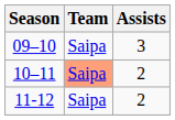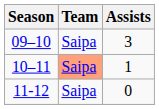 <table class="wikitable" style="text-align: center;">
 <tr>
 <th>Season</th>
 <th>Team</th>
 <th>Assists</th>
 </tr>
 <tr>
 <td><a href='#'>09–10</a></td>
 <td align="left"><a href='#'>Saipa</a></td>
 <td>3</td>
 </tr>
 <tr>
 <td><a href='#'>10–11</a></td>
 <td align="left" style="background: lightsalmon;"><a href='#'>Saipa</a></td>
-<td>2</td>
+<td>1</td>
 </tr>
 <tr>
 <td><a href='#'>11-12</a></td>
 <td align="left"><a href='#'>Saipa</a></td>
-<td>2</td>
+<td>0</td>
 </tr>
 <tr>
 </tr>
 </table>
